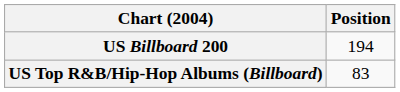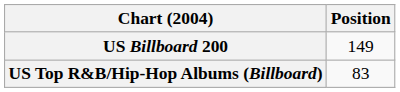 <table class="wikitable sortable plainrowheaders" style="text-align:center">
 <tr>
 <th scope="col">Chart (2004)</th>
 <th scope="col">Position</th>
 </tr>
 <tr>
 <th scope="row">US <em>Billboard</em> 200</th>
-<td>194</td>
+<td>149</td>
 </tr>
 <tr>
 <th scope="row">US Top R&B/Hip-Hop Albums (<em>Billboard</em>)</th>
 <td>83</td>
 </tr>
 </table>
